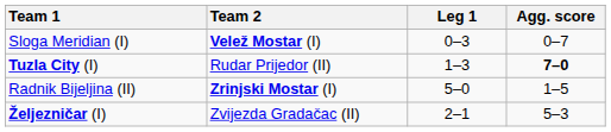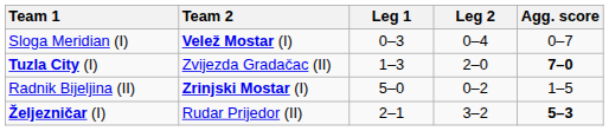 <table class="wikitable" style="width:50%">
 <tr>
 <th style="width:195px; text-align:left">Team 1</th>
 <th style="width:195px; text-align:left">Team 2</th>
 <th style="width:92px; text-align:center">Leg 1</th>
+<th style="width:92px; text-align:center">Leg 2</th>
 <th style="width:92px; text-align:center">Agg. score</th>
 </tr>
 <tr>
 <td><a href='#'>Sloga Meridian</a> (I)</td>
 <td><strong><a href='#'>Velež Mostar</a></strong> (I)</td>
 <td style="text-align:center">0–3</td>
+<td style="text-align:center">0–4</td>
 <td style="text-align:center">0–7</td>
 </tr>
 <tr>
 <td><strong><a href='#'>Tuzla City</a></strong> (I)</td>
-<td><a href='#'>Rudar Prijedor</a> (II)</td>
+<td><a href='#'>Zvijezda Gradačac</a> (II)</td>
 <td style="text-align:center">1–3</td>
+<td style="text-align:center">2–0</td>
 <td style="text-align:center"><strong>7–0</strong></td>
 </tr>
 <tr>
 <td><a href='#'>Radnik Bijeljina</a> (II)</td>
 <td><strong><a href='#'>Zrinjski Mostar</a></strong> (I)</td>
 <td style="text-align:center">5–0</td>
+<td style="text-align:center">0–2</td>
 <td style="text-align:center">1–5</td>
 </tr>
 <tr>
 <td><strong><a href='#'>Željezničar</a></strong> (I)</td>
-<td><a href='#'>Zvijezda Gradačac</a> (II)</td>
+<td><a href='#'>Rudar Prijedor</a> (II)</td>
 <td style="text-align:center">2–1</td>
-<td style="text-align:center">5–3</td>
+<td style="text-align:center">3–2</td>
+<td style="text-align:center"><strong>5–3</strong></td>
 </tr>
 </table>
